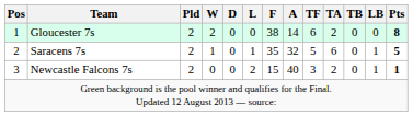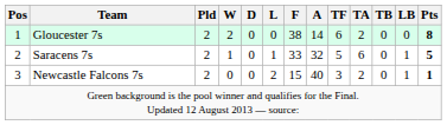 <table class="wikitable" style="text-align: center;">
 <tr>
 <th width="20">Pos</th>
 <th width="200">Team</th>
 <th width="20">Pld</th>
 <th width="20">W</th>
 <th width="20">D</th>
 <th width="20">L</th>
 <th width="20">F</th>
 <th width="20">A</th>
 <th width="20">TF</th>
 <th width="20">TA</th>
 <th width="20">TB</th>
 <th width="20">LB</th>
 <th width="20">Pts</th>
 </tr>
 <tr bgcolor=#d8ffeb>
 <td>1</td>
 <td align=left>Gloucester 7s</td>
 <td>2</td>
 <td>2</td>
 <td>0</td>
 <td>0</td>
 <td>38</td>
 <td>14</td>
 <td>6</td>
 <td>2</td>
 <td>0</td>
 <td>0</td>
 <td><strong>8</strong></td>
 </tr>
 <tr bgcolor=#ffffff>
 <td>2</td>
 <td align=left>Saracens 7s</td>
 <td>2</td>
 <td>1</td>
 <td>0</td>
 <td>1</td>
-<td>35</td>
+<td>33</td>
 <td>32</td>
 <td>5</td>
 <td>6</td>
 <td>0</td>
 <td>1</td>
 <td><strong>5</strong></td>
 </tr>
 <tr bgcolor=#ffffff>
 <td>3</td>
 <td align=left>Newcastle Falcons 7s</td>
 <td>2</td>
 <td>0</td>
 <td>0</td>
 <td>2</td>
 <td>15</td>
 <td>40</td>
 <td>3</td>
 <td>2</td>
 <td>0</td>
 <td>1</td>
 <td><strong>1</strong></td>
 </tr>
 <tr align=center>
 <td colspan="13" style="border:0px"><small>Green background is the pool winner and qualifies for the Final.<br>Updated 12 August 2013 — source: </small></td>
 </tr>
 </table>
